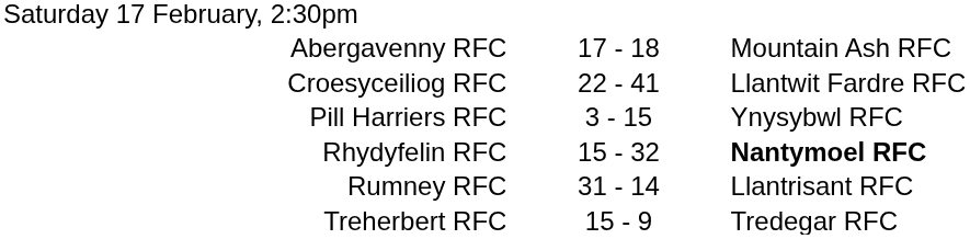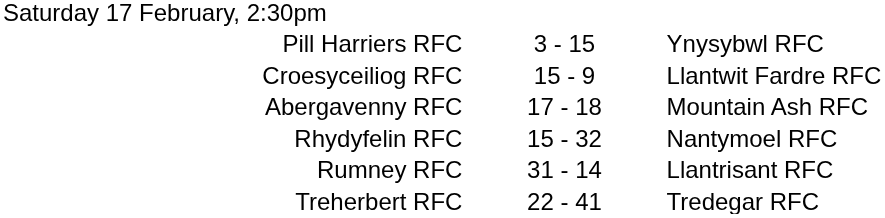 <table style="width:70%;" cellspacing="1">
 <tr>
 <th width=35%></th>
 <th width=15%></th>
 <th></th>
 </tr>
 <tr>
 <td>Saturday 17 February, 2:30pm</td>
 </tr>
 <tr>
+<td align=right>Pill Harriers RFC</td>
+<td align=center>3 - 15</td>
+<td>Ynysybwl RFC</td>
+</tr>
+<tr>
+<td align=right>Croesyceiliog RFC</td>
+<td align=center>15 - 9</td>
+<td>Llantwit Fardre RFC</td>
+</tr>
+<tr>
 <td align=right>Abergavenny RFC</td>
 <td align=center>17 - 18</td>
 <td>Mountain Ash RFC</td>
 </tr>
 <tr>
-<td align=right>Croesyceiliog RFC</td>
-<td align=center>22 - 41</td>
-<td>Llantwit Fardre RFC</td>
-</tr>
-<tr>
-<td align=right>Pill Harriers RFC</td>
-<td align=center>3 - 15</td>
-<td>Ynysybwl RFC</td>
-</tr>
-<tr>
 <td align=right>Rhydyfelin RFC</td>
 <td align=center>15 - 32</td>
-<td><strong>Nantymoel RFC</strong></td>
+<td>Nantymoel RFC</td>
 </tr>
 <tr>
 <td align=right>Rumney RFC</td>
 <td align=center>31 - 14</td>
 <td>Llantrisant RFC</td>
 </tr>
 <tr>
 <td align=right>Treherbert RFC</td>
-<td align=center>15 - 9</td>
+<td align=center>22 - 41</td>
 <td>Tredegar RFC</td>
 </tr>
 </table>
